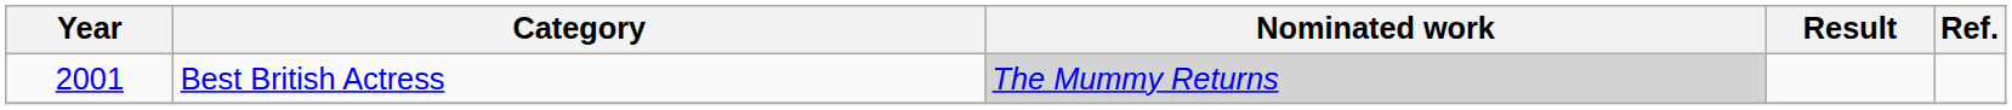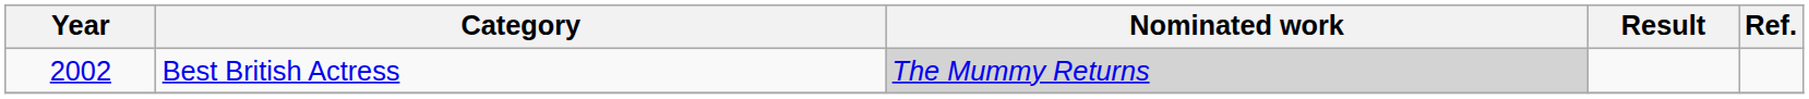 <table class=wikitable>
 <tr>
 <th scope="col" style="width:5em;">Year</th>
 <th scope="col" style="width:26em;">Category</th>
 <th scope="col" style="width:25em;">Nominated work</th>
 <th scope="col" style="width:5em;">Result</th>
 <th>Ref.</th>
 </tr>
 <tr>
-<td style="text-align:center;"><a href='#'>2001</a></td>
+<td style="text-align:center;"><a href='#'>2002</a></td>
 <td><a href='#'>Best British Actress</a></td>
 <td style="background: lightgrey;"><em><a href='#'>The Mummy Returns</a></em></td>
 <td></td>
 <td style="text-align:center;"></td>
 </tr>
 <tr>
 </tr>
 </table>
